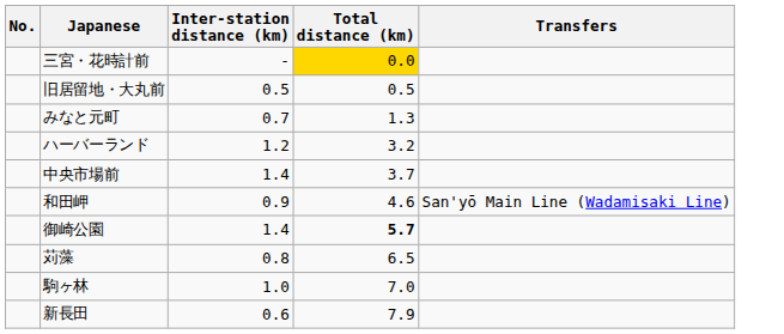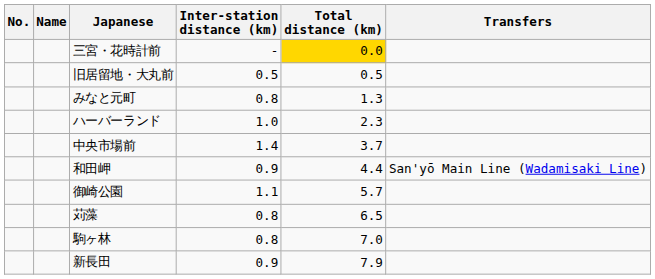 <table class="wikitable">
 <tr>
 <th>No.</th>
+<th>Name</th>
 <th>Japanese</th>
 <th>Inter-station <br> distance (km)</th>
 <th>Total <br> distance (km)</th>
 <th>Transfers</th>
 </tr>
 <tr>
+<td></td>
 <td></td>
 <td>三宮・花時計前</td>
 <td style="text-align:right;">-</td>
 <td style="background: gold; text-align:right;">0.0</td>
 <td></td>
 </tr>
 <tr>
 <td></td>
+<td></td>
 <td>旧居留地・大丸前</td>
 <td style="text-align:right;">0.5</td>
 <td style="text-align:right;">0.5</td>
 <td></td>
 </tr>
 <tr>
 <td></td>
+<td></td>
 <td>みなと元町<br></td>
-<td style="text-align:right;">0.7</td>
+<td style="text-align:right;">0.8</td>
 <td style="text-align:right;">1.3</td>
 <td> </td>
 </tr>
 <tr>
 <td></td>
+<td></td>
 <td>ハーバーランド<br></td>
-<td style="text-align:right;">1.2</td>
-<td style="text-align:right;">3.2</td>
+<td style="text-align:right;">1.0</td>
+<td style="text-align:right;">2.3</td>
 <td></td>
 </tr>
 <tr>
+<td></td>
 <td></td>
 <td>中央市場前</td>
 <td style="text-align:right;">1.4</td>
 <td style="text-align:right;">3.7</td>
 <td> </td>
 </tr>
 <tr>
 <td></td>
+<td></td>
 <td>和田岬<br></td>
 <td style="text-align:right;">0.9</td>
-<td style="text-align:right;">4.6</td>
+<td style="text-align:right;">4.4</td>
 <td>San'yō Main Line (<a href='#'>Wadamisaki Line</a>)</td>
 </tr>
 <tr>
 <td></td>
+<td></td>
 <td>御崎公園</td>
-<td style="text-align:right;">1.4</td>
-<td style="text-align:right;"><strong>5.7</strong></td>
+<td style="text-align:right;">1.1</td>
+<td style="text-align:right;">5.7</td>
 <td> </td>
 </tr>
 <tr>
+<td></td>
 <td></td>
 <td>苅藻<br></td>
 <td style="text-align:right;">0.8</td>
 <td style="text-align:right;">6.5</td>
 <td> </td>
 </tr>
 <tr>
 <td></td>
+<td></td>
 <td>駒ヶ林<br></td>
-<td style="text-align:right;">1.0</td>
+<td style="text-align:right;">0.8</td>
 <td style="text-align:right;">7.0</td>
 <td> </td>
 </tr>
 <tr>
 <td></td>
+<td></td>
 <td>新長田<br></td>
-<td style="text-align:right;">0.6</td>
+<td style="text-align:right;">0.9</td>
 <td style="text-align:right;">7.9</td>
 <td></td>
 </tr>
 </table>
